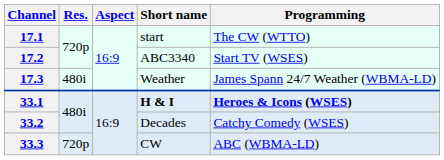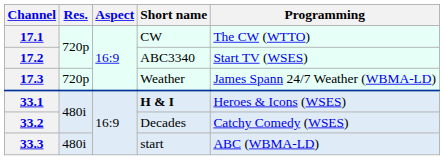 <table class="wikitable">
 <tr>
 <th scope = "col"><a href='#'>Channel</a></th>
 <th scope = "col"><a href='#'>Res.</a></th>
 <th scope = "col"><a href='#'>Aspect</a></th>
 <th scope = "col">Short name</th>
 <th scope = "col">Programming</th>
 </tr>
 <tr style="background-color: #E6FFF7;">
 <th scope = "row"><a href='#'>17.1</a></th>
 <td rowspan=2>720p</td>
 <td rowspan=3><a href='#'>16:9</a></td>
-<td>start</td>
+<td>CW</td>
 <td><a href='#'>The CW</a> (<a href='#'>WTTO</a>)</td>
 </tr>
 <tr style="background-color: #E6FFF7;">
 <th scope = "row"><a href='#'>17.2</a></th>
 <td>ABC3340</td>
 <td><a href='#'>Start TV</a> (<a href='#'>WSES</a>)</td>
 </tr>
 <tr style="background-color: #E6FFF7;">
 <th scope = "row"><a href='#'>17.3</a></th>
-<td>480i</td>
+<td>720p</td>
 <td>Weather</td>
 <td><a href='#'>James Spann</a> 24/7 Weather (<a href='#'>WBMA-LD</a>)</td>
 </tr>
 <tr style="background-color:#DFEBF6; border-top: 2px solid #003399;">
 <th scope = "row"><a href='#'>33.1</a></th>
 <td rowspan=2>480i</td>
 <td rowspan=3>16:9</td>
 <td><strong>H & I</strong></td>
-<td><strong><a href='#'>Heroes & Icons</a> (<a href='#'>WSES</a>)</strong></td>
+<td><a href='#'>Heroes & Icons</a> (<a href='#'>WSES</a>)</td>
 </tr>
 <tr style="background-color:#DFEBF6;">
 <th scope = "row"><a href='#'>33.2</a></th>
 <td>Decades</td>
 <td><a href='#'>Catchy Comedy</a> (<a href='#'>WSES</a>)</td>
 </tr>
 <tr style="background-color:#DFEBF6;">
 <th scope = "row"><a href='#'>33.3</a></th>
-<td>720p</td>
-<td>CW</td>
+<td>480i</td>
+<td>start</td>
 <td><a href='#'>ABC</a> (<a href='#'>WBMA-LD</a>)</td>
 </tr>
 </table>
